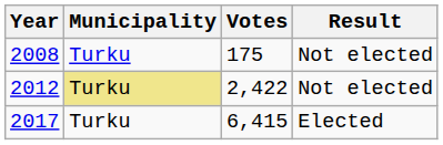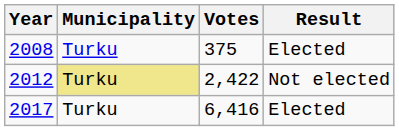 <table class="wikitable">
 <tr>
 <th>Year</th>
 <th>Municipality</th>
 <th>Votes</th>
 <th>Result</th>
 </tr>
 <tr>
 <td><a href='#'>2008</a></td>
 <td><a href='#'>Turku</a></td>
-<td>175</td>
-<td>Not elected</td>
+<td>375</td>
+<td>Elected</td>
 </tr>
 <tr>
 <td><a href='#'>2012</a></td>
 <td style="background: khaki;">Turku</td>
 <td>2,422</td>
 <td>Not elected</td>
 </tr>
 <tr>
 <td><a href='#'>2017</a></td>
 <td>Turku</td>
-<td>6,415</td>
+<td>6,416</td>
 <td>Elected</td>
 </tr>
 </table>
